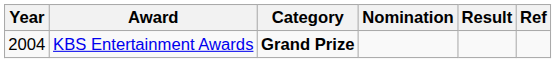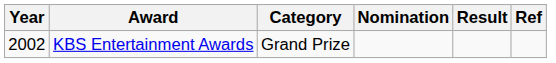 <table class="wikitable" style="text-align: center">
 <tr>
 <th>Year</th>
 <th>Award</th>
 <th>Category</th>
 <th>Nomination</th>
 <th>Result</th>
 <th>Ref</th>
 </tr>
 <tr>
-<td>2004</td>
+<td>2002</td>
 <td><a href='#'>KBS Entertainment Awards</a></td>
-<td><strong>Grand Prize</strong></td>
+<td>Grand Prize</td>
 <td></td>
 <td></td>
 <td></td>
 </tr>
 </table>
